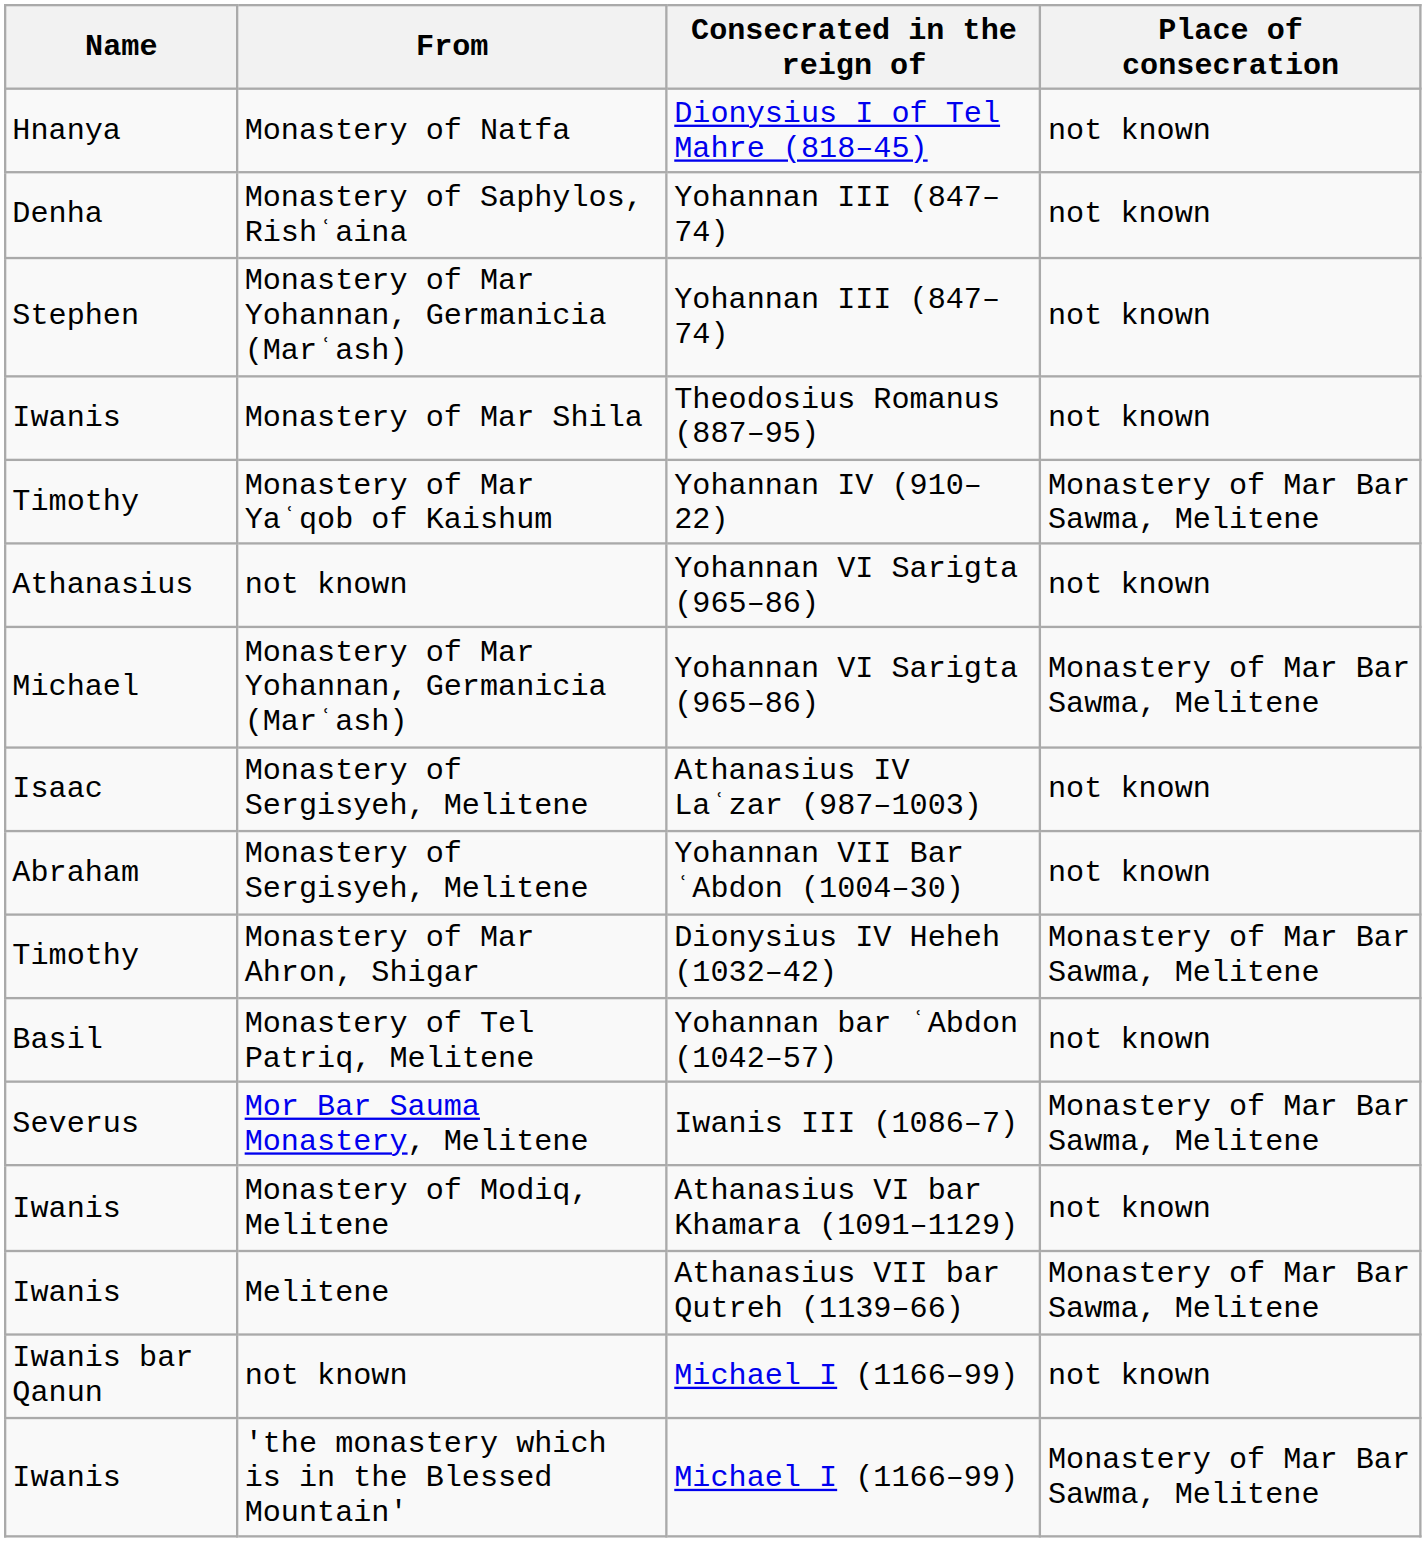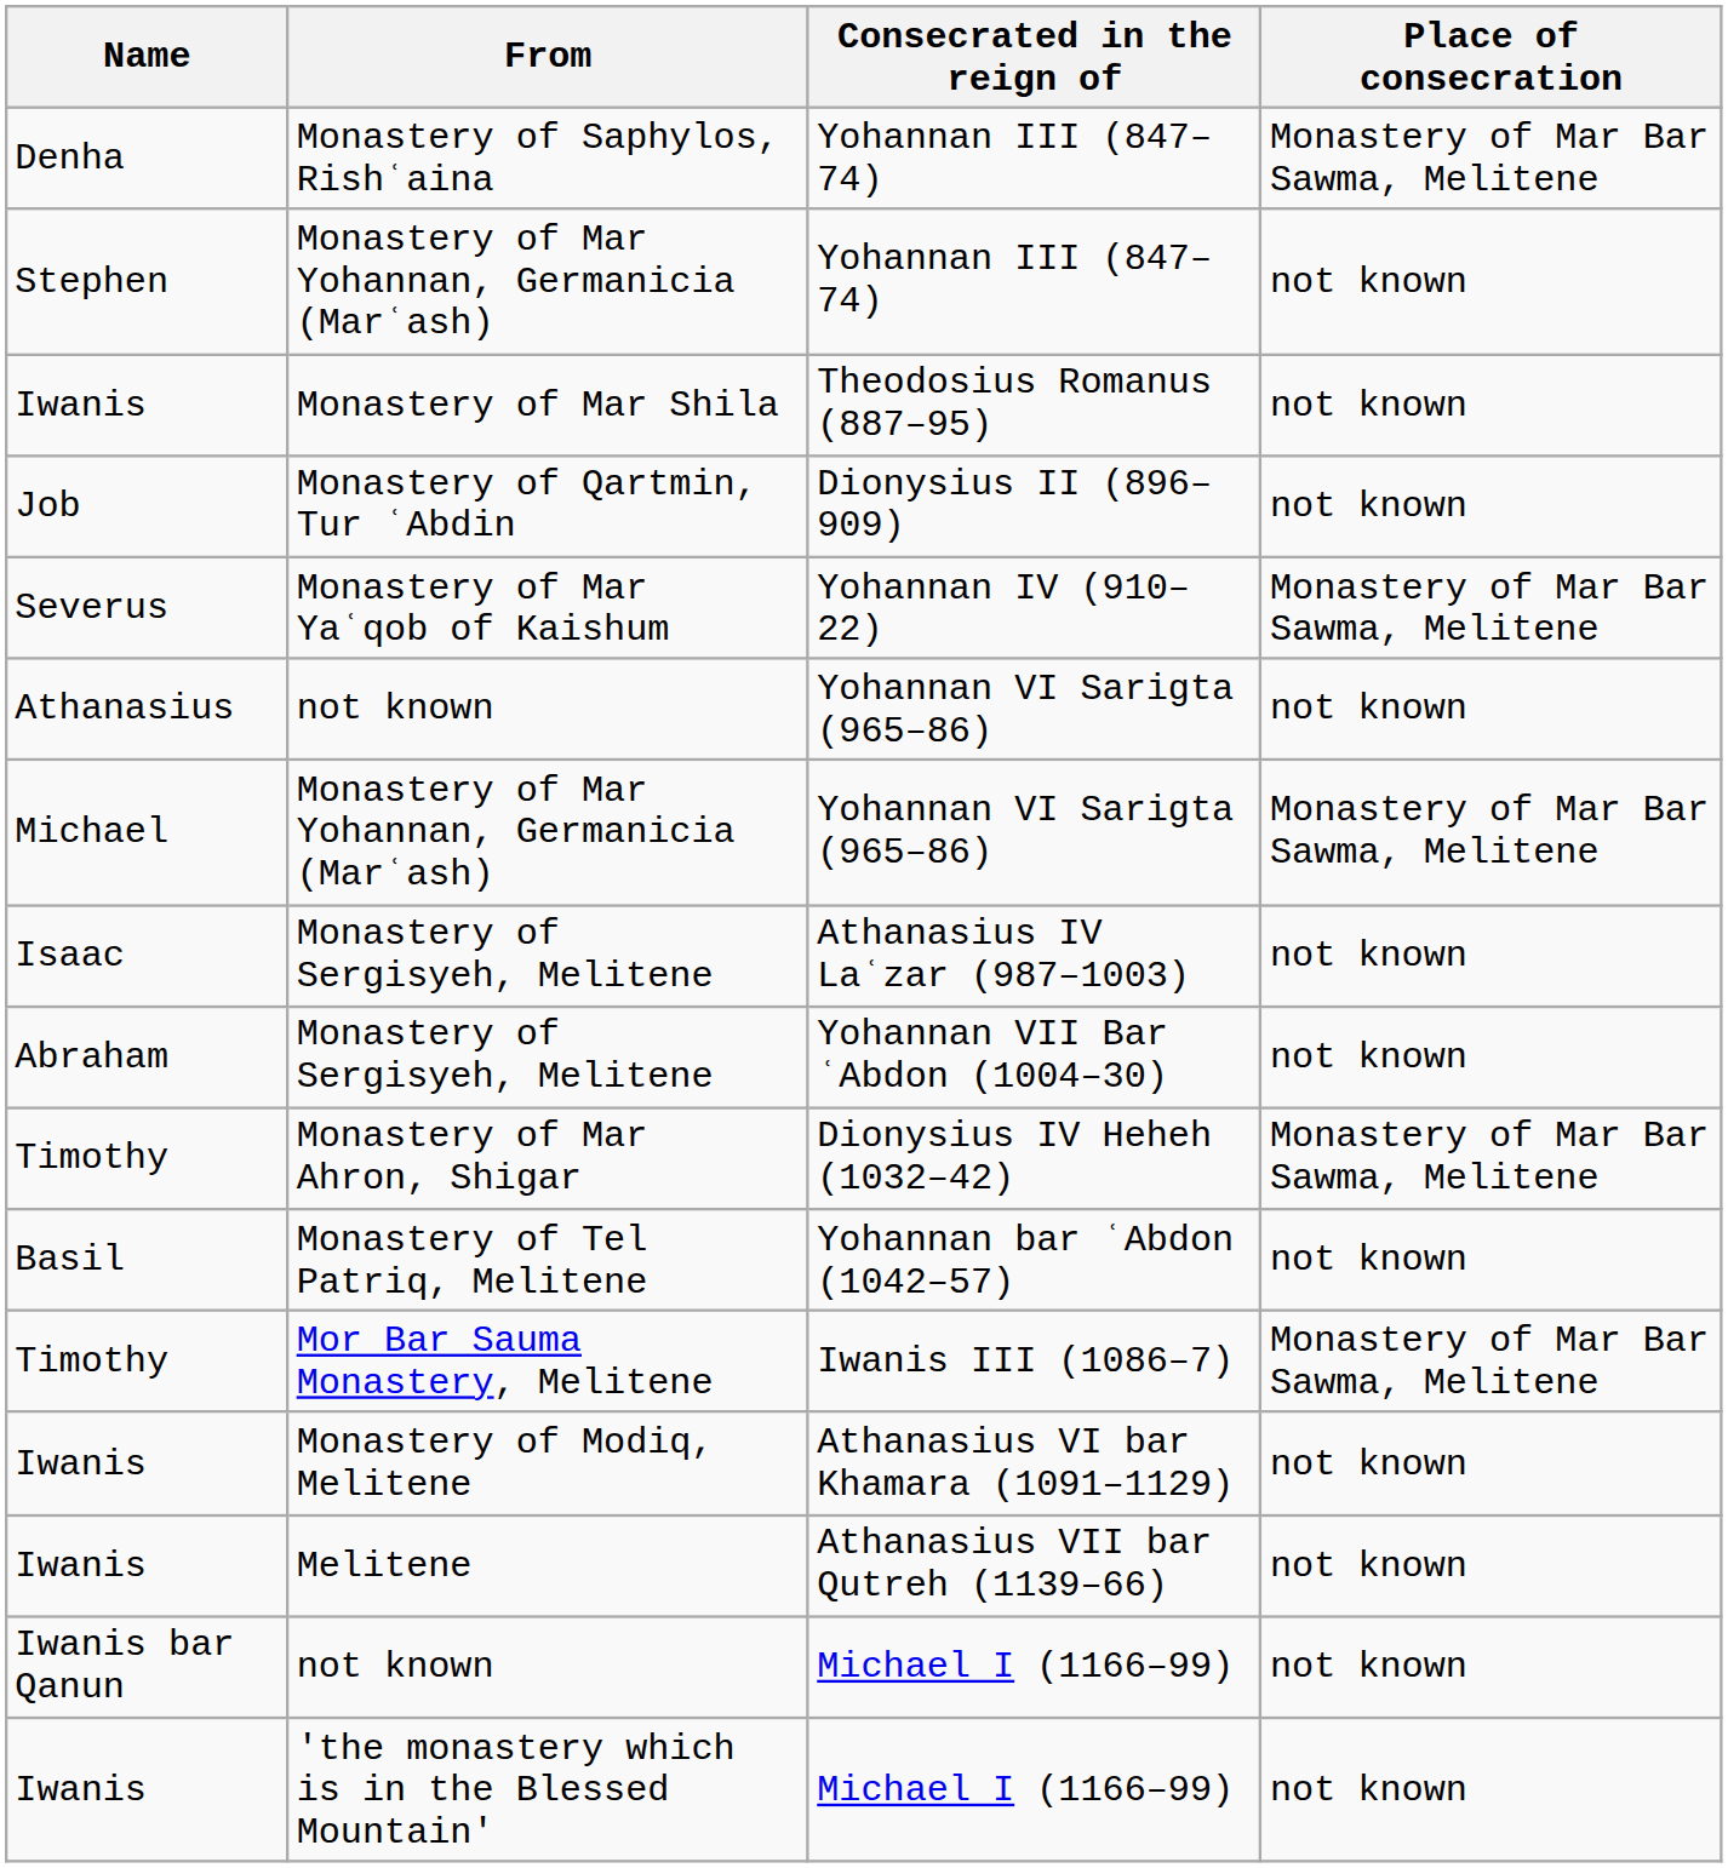 <table class="wikitable">
 <tr>
 <th>Name</th>
 <th>From</th>
 <th>Consecrated in the reign of</th>
 <th>Place of consecration</th>
 </tr>
 <tr>
-<td>Hnanya</td>
-<td>Monastery of Natfa</td>
-<td><a href='#'>Dionysius I of Tel Mahre (818–45)</a></td>
-<td>not known</td>
-</tr>
-<tr>
 <td>Denha</td>
 <td>Monastery of Saphylos, Rishʿaina</td>
 <td>Yohannan III (847–74)</td>
-<td>not known</td>
+<td>Monastery of Mar Bar Sawma, Melitene</td>
 </tr>
 <tr>
 <td>Stephen</td>
 <td>Monastery of Mar Yohannan, Germanicia (Marʿash)</td>
 <td>Yohannan III (847–74)</td>
 <td>not known</td>
 </tr>
 <tr>
 <td>Iwanis</td>
 <td>Monastery of Mar Shila</td>
 <td>Theodosius Romanus (887–95)</td>
 <td>not known</td>
 </tr>
 <tr>
-<td>Timothy</td>
+<td>Job</td>
+<td>Monastery of Qartmin, Tur ʿAbdin</td>
+<td>Dionysius II (896–909)</td>
+<td>not known</td>
+</tr>
+<tr>
+<td>Severus</td>
 <td>Monastery of Mar Yaʿqob of Kaishum</td>
 <td>Yohannan IV (910–22)</td>
 <td>Monastery of Mar Bar Sawma, Melitene</td>
 </tr>
 <tr>
 <td>Athanasius</td>
 <td>not known</td>
 <td>Yohannan VI Sarigta (965–86)</td>
 <td>not known</td>
 </tr>
 <tr>
 <td>Michael</td>
 <td>Monastery of Mar Yohannan, Germanicia (Marʿash)</td>
 <td>Yohannan VI Sarigta (965–86)</td>
 <td>Monastery of Mar Bar Sawma, Melitene</td>
 </tr>
 <tr>
 <td>Isaac</td>
 <td>Monastery of Sergisyeh, Melitene</td>
 <td>Athanasius IV Laʿzar (987–1003)</td>
 <td>not known</td>
 </tr>
 <tr>
 <td>Abraham</td>
 <td>Monastery of Sergisyeh, Melitene</td>
 <td>Yohannan VII Bar ʿAbdon (1004–30)</td>
 <td>not known</td>
 </tr>
 <tr>
 <td>Timothy</td>
 <td>Monastery of Mar Ahron, Shigar</td>
 <td>Dionysius IV Heheh (1032–42)</td>
 <td>Monastery of Mar Bar Sawma, Melitene</td>
 </tr>
 <tr>
 <td>Basil</td>
 <td>Monastery of Tel Patriq, Melitene</td>
 <td>Yohannan bar ʿAbdon (1042–57)</td>
 <td>not known</td>
 </tr>
 <tr>
-<td>Severus</td>
+<td>Timothy</td>
 <td><a href='#'>Mor Bar Sauma Monastery</a>, Melitene</td>
 <td>Iwanis III (1086–7)</td>
 <td>Monastery of Mar Bar Sawma, Melitene</td>
 </tr>
 <tr>
 <td>Iwanis</td>
 <td>Monastery of Modiq, Melitene</td>
 <td>Athanasius VI bar Khamara (1091–1129)</td>
 <td>not known</td>
 </tr>
 <tr>
 <td>Iwanis</td>
 <td>Melitene</td>
 <td>Athanasius VII bar Qutreh (1139–66)</td>
-<td>Monastery of Mar Bar Sawma, Melitene</td>
+<td>not known</td>
 </tr>
 <tr>
 <td>Iwanis bar Qanun</td>
 <td>not known</td>
 <td><a href='#'>Michael I</a> (1166–99)</td>
 <td>not known</td>
 </tr>
 <tr>
 <td>Iwanis</td>
 <td>'the monastery which is in the Blessed Mountain'</td>
 <td><a href='#'>Michael I</a> (1166–99)</td>
-<td>Monastery of Mar Bar Sawma, Melitene</td>
+<td>not known</td>
 </tr>
 </table>
